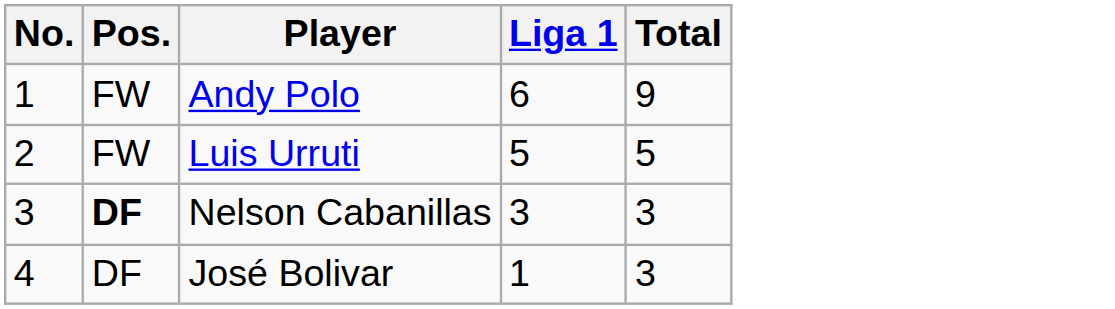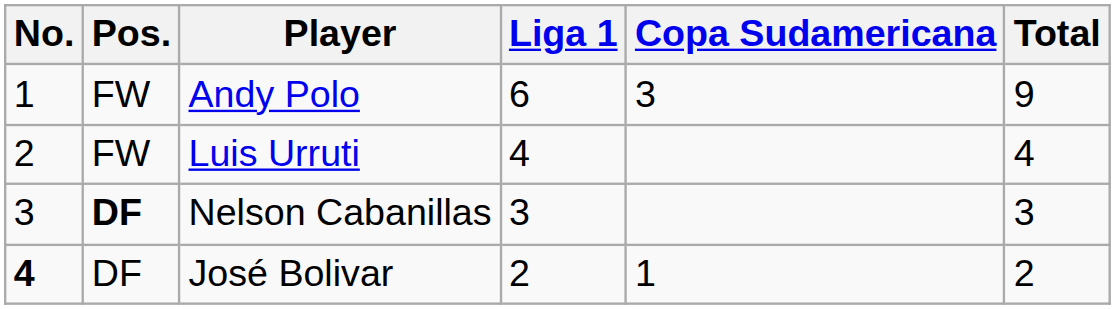 <table class="wikitable">
 <tr>
 <th>No.</th>
 <th>Pos.</th>
 <th>Player</th>
 <th><a href='#'>Liga 1</a></th>
+<th><a href='#'>Copa Sudamericana</a></th>
 <th>Total</th>
 </tr>
 <tr>
 <td>1</td>
 <td>FW</td>
 <td> <a href='#'>Andy Polo</a></td>
 <td>6</td>
+<td>3</td>
 <td>9</td>
 </tr>
 <tr>
 <td>2</td>
 <td>FW</td>
 <td> <a href='#'>Luis Urruti</a></td>
-<td>5</td>
-<td>5</td>
+<td>4</td>
+<td></td>
+<td>4</td>
 </tr>
 <tr>
 <td>3</td>
 <td><strong>DF</strong></td>
 <td> Nelson Cabanillas</td>
 <td>3</td>
+<td></td>
 <td>3</td>
 </tr>
 <tr>
-<td>4</td>
+<td><strong>4</strong></td>
 <td>DF</td>
 <td> José Bolivar</td>
+<td>2</td>
 <td>1</td>
-<td>3</td>
+<td>2</td>
 </tr>
 </table>
